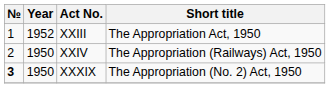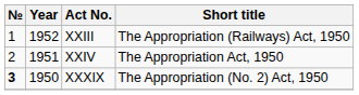 <table class="wikitable">
 <tr>
 <th>№</th>
 <th>Year</th>
 <th>Act No.</th>
 <th>Short title</th>
 </tr>
 <tr>
 <td>1</td>
 <td>1952</td>
 <td>XXIII</td>
-<td>The Appropriation Act, 1950</td>
+<td>The Appropriation (Railways) Act, 1950</td>
 </tr>
 <tr>
 <td>2</td>
-<td>1950</td>
+<td>1951</td>
 <td>XXIV</td>
-<td>The Appropriation (Railways) Act, 1950</td>
+<td>The Appropriation Act, 1950</td>
 </tr>
 <tr>
 <td><strong>3</strong></td>
 <td>1950</td>
 <td>XXXIX</td>
 <td>The Appropriation (No. 2) Act, 1950</td>
 </tr>
 <tr>
 </tr>
 </table>
